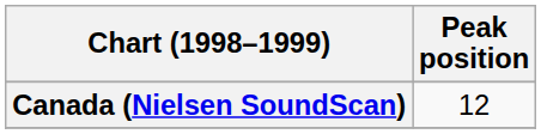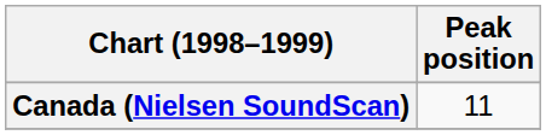 <table class="wikitable sortable plainrowheaders" style="text-align:center">
 <tr>
 <th scope="col">Chart (1998–1999)</th>
 <th scope="col">Peak<br>position</th>
 </tr>
 <tr>
 </tr>
 <tr>
 <th scope="row">Canada (<a href='#'>Nielsen SoundScan</a>)</th>
-<td style="text-align:center;">12</td>
+<td style="text-align:center;">11</td>
 </tr>
 <tr>
 </tr>
 <tr>
 </tr>
 <tr>
 </tr>
 <tr>
 </tr>
 <tr>
 </tr>
 <tr>
 </tr>
 <tr>
 </tr>
 <tr>
 </tr>
 </table>
